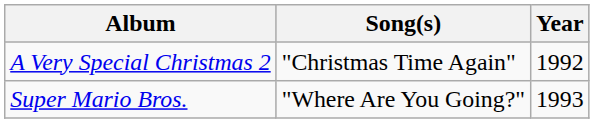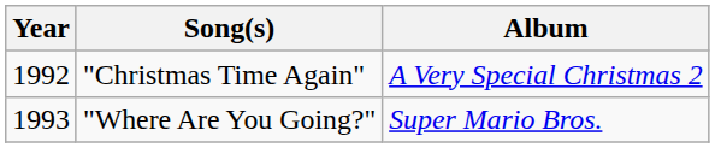 <table class="wikitable">
 <tr>
+<th>Year</th>
+<th>Song(s)</th>
 <th>Album</th>
-<th>Song(s)</th>
-<th>Year</th>
 </tr>
 <tr>
+<td>1992</td>
+<td>"Christmas Time Again"</td>
 <td><em><a href='#'>A Very Special Christmas 2</a></em></td>
-<td>"Christmas Time Again"</td>
-<td>1992</td>
 </tr>
 <tr>
+<td>1993</td>
+<td>"Where Are You Going?"</td>
 <td><em><a href='#'>Super Mario Bros.</a></em></td>
-<td>"Where Are You Going?"</td>
-<td>1993</td>
 </tr>
 </table>
